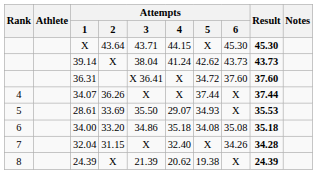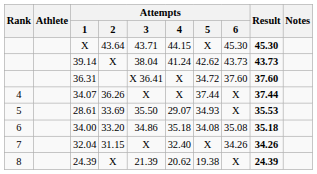 <table class='wikitable'>
 <tr>
 <th rowspan=2>Rank</th>
 <th rowspan=2>Athlete</th>
 <th colspan=6>Attempts</th>
 <th rowspan=2>Result</th>
 <th rowspan=2>Notes</th>
 </tr>
 <tr>
 <th>1</th>
 <th>2</th>
 <th>3</th>
 <th>4</th>
 <th>5</th>
 <th>6</th>
 </tr>
 <tr align=center>
 <td></td>
 <td align=left></td>
 <td>X</td>
 <td>43.64</td>
 <td>43.71</td>
 <td>44.15</td>
 <td>X</td>
 <td>45.30</td>
 <td><strong>45.30</strong></td>
 <td></td>
 </tr>
 <tr align=center>
 <td></td>
 <td align=left></td>
 <td>39.14</td>
 <td>X</td>
 <td>38.04</td>
 <td>41.24</td>
 <td>42.62</td>
 <td>43.73</td>
 <td><strong>43.73</strong></td>
 <td></td>
 </tr>
 <tr align=center>
 <td></td>
 <td align=left></td>
 <td>36.31</td>
 <td></td>
 <td>X 36.41</td>
 <td>X</td>
 <td>34.72</td>
 <td>37.60</td>
 <td><strong>37.60</strong></td>
 <td></td>
 </tr>
 <tr align=center>
 <td>4</td>
 <td align=left></td>
 <td>34.07</td>
 <td>36.26</td>
 <td>X</td>
 <td>X</td>
 <td>37.44</td>
 <td>X</td>
 <td><strong>37.44</strong></td>
 <td></td>
 </tr>
 <tr align=center>
 <td>5</td>
 <td align=left></td>
 <td>28.61</td>
 <td>33.69</td>
 <td>35.50</td>
 <td>29.07</td>
 <td>34.93</td>
 <td>X</td>
 <td><strong>35.53</strong></td>
 <td></td>
 </tr>
 <tr align=center>
 <td>6</td>
 <td align=left></td>
 <td>34.00</td>
 <td>33.20</td>
 <td>34.86</td>
 <td>35.18</td>
 <td>34.08</td>
 <td>35.08</td>
 <td><strong>35.18</strong></td>
 <td></td>
 </tr>
 <tr align=center>
 <td>7</td>
 <td align=left></td>
 <td>32.04</td>
 <td>31.15</td>
 <td>X</td>
 <td>32.40</td>
 <td>X</td>
 <td>34.26</td>
-<td><strong>34.28</strong></td>
+<td><strong>34.26</strong></td>
 <td></td>
 </tr>
 <tr align=center>
 <td>8</td>
 <td align=left></td>
 <td>24.39</td>
 <td>X</td>
 <td>21.39</td>
 <td>20.62</td>
 <td>19.38</td>
 <td>X</td>
 <td><strong>24.39</strong></td>
 <td></td>
 </tr>
 </table>
